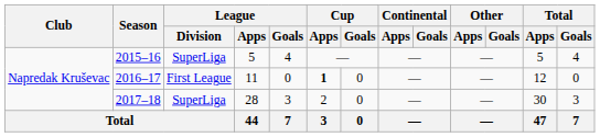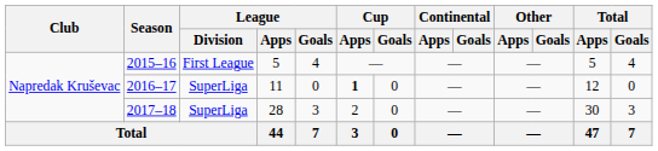 <table class="wikitable" style="text-align: center;font-size:90%">
 <tr>
 <th rowspan="2">Club</th>
 <th rowspan="2">Season</th>
 <th colspan="3">League</th>
 <th colspan="2">Cup</th>
 <th colspan="2">Continental</th>
 <th colspan="2">Other</th>
 <th colspan="2">Total</th>
 </tr>
 <tr>
 <th>Division</th>
 <th>Apps</th>
 <th>Goals</th>
 <th>Apps</th>
 <th>Goals</th>
 <th>Apps</th>
 <th>Goals</th>
 <th>Apps</th>
 <th>Goals</th>
 <th>Apps</th>
 <th>Goals</th>
 </tr>
 <tr>
 <td rowspan="3" valign="center"><a href='#'>Napredak Kruševac</a></td>
 <td><a href='#'>2015–16</a></td>
-<td><a href='#'>SuperLiga</a></td>
+<td><a href='#'>First League</a></td>
 <td>5</td>
 <td>4</td>
 <td colspan="2">—</td>
 <td colspan="2">—</td>
 <td colspan="2">—</td>
 <td>5</td>
 <td>4</td>
 </tr>
 <tr>
 <td><a href='#'>2016–17</a></td>
-<td><a href='#'>First League</a></td>
+<td><a href='#'>SuperLiga</a></td>
 <td>11</td>
 <td>0</td>
 <td><strong>1</strong></td>
 <td>0</td>
 <td colspan="2">—</td>
 <td colspan="2">—</td>
 <td>12</td>
 <td>0</td>
 </tr>
 <tr>
 <td><a href='#'>2017–18</a></td>
 <td><a href='#'>SuperLiga</a></td>
 <td>28</td>
 <td>3</td>
 <td>2</td>
 <td>0</td>
 <td colspan="2">—</td>
 <td colspan="2">—</td>
 <td>30</td>
 <td>3</td>
 </tr>
 <tr>
 <th colspan="3">Total</th>
 <th>44</th>
 <th>7</th>
 <th>3</th>
 <th>0</th>
 <th colspan="2">—</th>
 <th colspan="2">—</th>
 <th>47</th>
 <th>7</th>
 </tr>
 </table>
